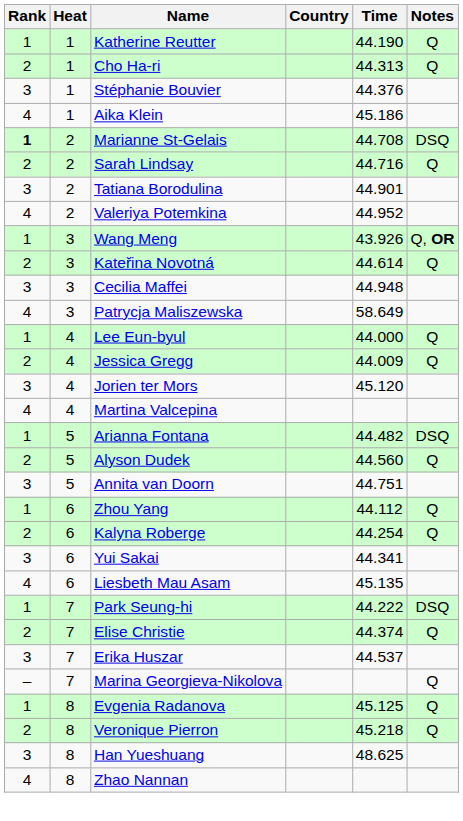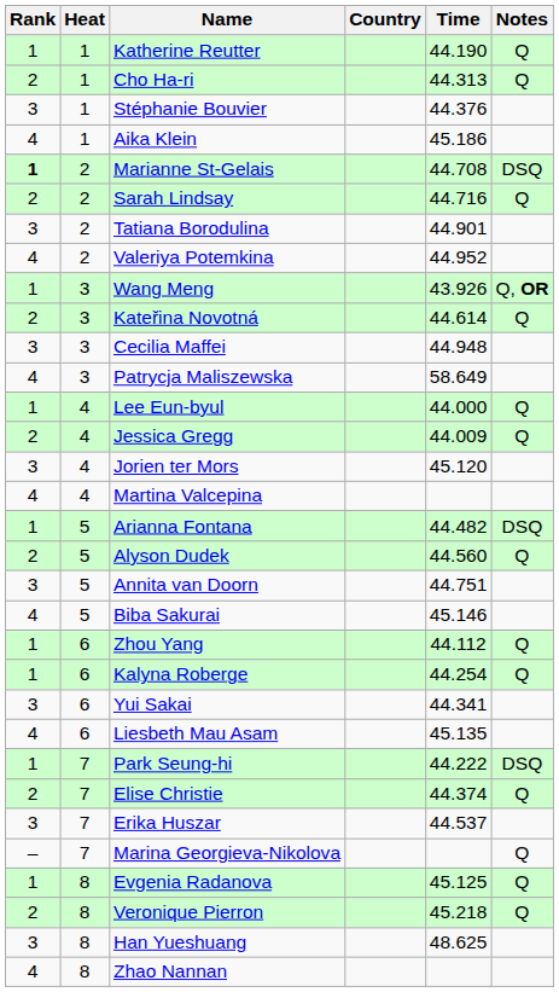 <table class="wikitable sortable" style="text-align:center">
 <tr>
 <th>Rank</th>
 <th>Heat</th>
 <th>Name</th>
 <th>Country</th>
 <th>Time</th>
 <th>Notes</th>
 </tr>
 <tr bgcolor=ccffcc>
 <td>1</td>
 <td>1</td>
 <td align=left><a href='#'>Katherine Reutter</a></td>
 <td align=left></td>
 <td>44.190</td>
 <td>Q</td>
 </tr>
 <tr bgcolor=ccffcc>
 <td>2</td>
 <td>1</td>
 <td align=left><a href='#'>Cho Ha-ri</a></td>
 <td align=left></td>
 <td>44.313</td>
 <td>Q</td>
 </tr>
 <tr>
 <td>3</td>
 <td>1</td>
 <td align=left><a href='#'>Stéphanie Bouvier</a></td>
 <td align=left></td>
 <td>44.376</td>
 <td></td>
 </tr>
 <tr>
 <td>4</td>
 <td>1</td>
 <td align=left><a href='#'>Aika Klein</a></td>
 <td align=left></td>
 <td>45.186</td>
 <td></td>
 </tr>
 <tr bgcolor=ccffcc>
 <td><strong>1</strong></td>
 <td>2</td>
 <td align=left><a href='#'>Marianne St-Gelais</a></td>
 <td align=left></td>
 <td>44.708</td>
 <td>DSQ</td>
 </tr>
 <tr bgcolor=ccffcc>
 <td>2</td>
 <td>2</td>
 <td align=left><a href='#'>Sarah Lindsay</a></td>
 <td align=left></td>
 <td>44.716</td>
 <td>Q</td>
 </tr>
 <tr>
 <td>3</td>
 <td>2</td>
 <td align=left><a href='#'>Tatiana Borodulina</a></td>
 <td align=left></td>
 <td>44.901</td>
 <td></td>
 </tr>
 <tr>
 <td>4</td>
 <td>2</td>
 <td align=left><a href='#'>Valeriya Potemkina</a></td>
 <td align=left></td>
 <td>44.952</td>
 <td></td>
 </tr>
 <tr bgcolor=ccffcc>
 <td>1</td>
 <td>3</td>
 <td align=left><a href='#'>Wang Meng</a></td>
 <td align=left></td>
 <td>43.926</td>
 <td>Q, <strong>OR</strong></td>
 </tr>
 <tr bgcolor=ccffcc>
 <td>2</td>
 <td>3</td>
 <td align=left><a href='#'>Kateřina Novotná</a></td>
 <td align=left></td>
 <td>44.614</td>
 <td>Q</td>
 </tr>
 <tr>
 <td>3</td>
 <td>3</td>
 <td align=left><a href='#'>Cecilia Maffei</a></td>
 <td align=left></td>
 <td>44.948</td>
 <td></td>
 </tr>
 <tr>
 <td>4</td>
 <td>3</td>
 <td align=left><a href='#'>Patrycja Maliszewska</a></td>
 <td align=left></td>
 <td>58.649</td>
 <td></td>
 </tr>
 <tr bgcolor=ccffcc>
 <td>1</td>
 <td>4</td>
 <td align=left><a href='#'>Lee Eun-byul</a></td>
 <td align=left></td>
 <td>44.000</td>
 <td>Q</td>
 </tr>
 <tr bgcolor=ccffcc>
 <td>2</td>
 <td>4</td>
 <td align=left><a href='#'>Jessica Gregg</a></td>
 <td align=left></td>
 <td>44.009</td>
 <td>Q</td>
 </tr>
 <tr>
 <td>3</td>
 <td>4</td>
 <td align=left><a href='#'>Jorien ter Mors</a></td>
 <td align=left></td>
 <td>45.120</td>
 <td></td>
 </tr>
 <tr>
 <td>4</td>
 <td>4</td>
 <td align=left><a href='#'>Martina Valcepina</a></td>
 <td align=left></td>
 <td></td>
 <td></td>
 </tr>
 <tr bgcolor=ccffcc>
 <td>1</td>
 <td>5</td>
 <td align=left><a href='#'>Arianna Fontana</a></td>
 <td align=left></td>
 <td>44.482</td>
 <td>DSQ</td>
 </tr>
 <tr bgcolor=ccffcc>
 <td>2</td>
 <td>5</td>
 <td align=left><a href='#'>Alyson Dudek</a></td>
 <td align=left></td>
 <td>44.560</td>
 <td>Q</td>
 </tr>
 <tr>
 <td>3</td>
 <td>5</td>
 <td align=left><a href='#'>Annita van Doorn</a></td>
 <td align=left></td>
 <td>44.751</td>
 <td></td>
 </tr>
+<tr>
+<td>4</td>
+<td>5</td>
+<td align=left><a href='#'>Biba Sakurai</a></td>
+<td align=left></td>
+<td>45.146</td>
+<td></td>
+</tr>
 <tr bgcolor=ccffcc>
 <td>1</td>
 <td>6</td>
 <td align=left><a href='#'>Zhou Yang</a></td>
 <td align=left></td>
 <td>44.112</td>
 <td>Q</td>
 </tr>
 <tr bgcolor=ccffcc>
-<td>2</td>
+<td>1</td>
 <td>6</td>
 <td align=left><a href='#'>Kalyna Roberge</a></td>
 <td align=left></td>
 <td>44.254</td>
 <td>Q</td>
 </tr>
 <tr>
 <td>3</td>
 <td>6</td>
 <td align=left><a href='#'>Yui Sakai</a></td>
 <td align=left></td>
 <td>44.341</td>
 <td></td>
 </tr>
 <tr>
 <td>4</td>
 <td>6</td>
 <td align=left><a href='#'>Liesbeth Mau Asam</a></td>
 <td align=left></td>
 <td>45.135</td>
 <td></td>
 </tr>
 <tr bgcolor=ccffcc>
 <td>1</td>
 <td>7</td>
 <td align=left><a href='#'>Park Seung-hi</a></td>
 <td align=left></td>
 <td>44.222</td>
 <td>DSQ</td>
 </tr>
 <tr bgcolor=ccffcc>
 <td>2</td>
 <td>7</td>
 <td align=left><a href='#'>Elise Christie</a></td>
 <td align=left></td>
 <td>44.374</td>
 <td>Q</td>
 </tr>
 <tr>
 <td>3</td>
 <td>7</td>
 <td align=left><a href='#'>Erika Huszar</a></td>
 <td align=left></td>
 <td>44.537</td>
 <td></td>
 </tr>
 <tr>
 <td>–</td>
 <td>7</td>
 <td align=left><a href='#'>Marina Georgieva-Nikolova</a></td>
 <td align=left></td>
 <td></td>
 <td>Q</td>
 </tr>
 <tr bgcolor=ccffcc>
 <td>1</td>
 <td>8</td>
 <td align=left><a href='#'>Evgenia Radanova</a></td>
 <td align=left></td>
 <td>45.125</td>
 <td>Q</td>
 </tr>
 <tr bgcolor=ccffcc>
 <td>2</td>
 <td>8</td>
 <td align=left><a href='#'>Veronique Pierron</a></td>
 <td align=left></td>
 <td>45.218</td>
 <td>Q</td>
 </tr>
 <tr>
 <td>3</td>
 <td>8</td>
 <td align=left><a href='#'>Han Yueshuang</a></td>
 <td align=left></td>
 <td>48.625</td>
 <td></td>
 </tr>
 <tr>
 <td>4</td>
 <td>8</td>
 <td align=left><a href='#'>Zhao Nannan</a></td>
 <td align=left></td>
 <td></td>
 <td></td>
 </tr>
 </table>
